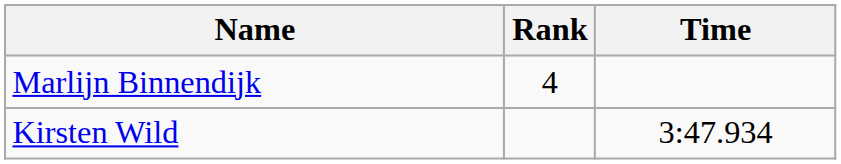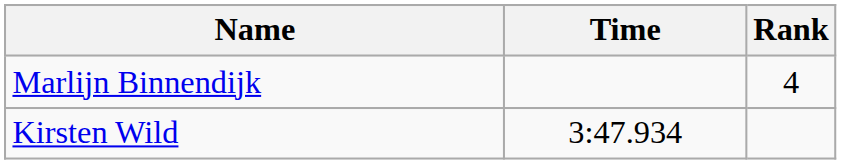 <table class="wikitable" style="text-align:center;">
 <tr>
 <th style="width:15em">Name</th>
+<th style="width:7em">Time</th>
 <th>Rank</th>
-<th style="width:7em">Time</th>
 </tr>
 <tr>
 <td align=left><a href='#'>Marlijn Binnendijk</a></td>
+<td></td>
 <td>4</td>
-<td></td>
 </tr>
 <tr>
 <td align=left><a href='#'>Kirsten Wild</a></td>
+<td>3:47.934</td>
 <td></td>
-<td>3:47.934</td>
 </tr>
 </table>
